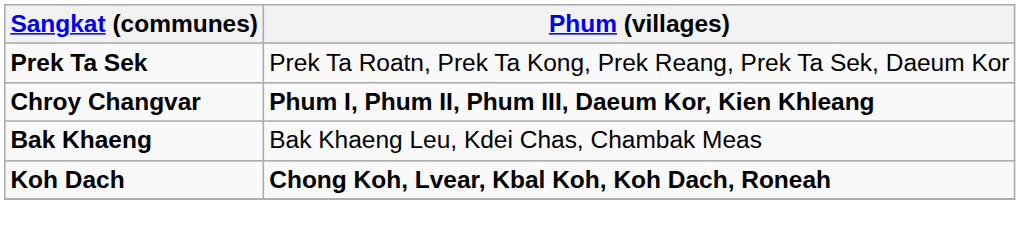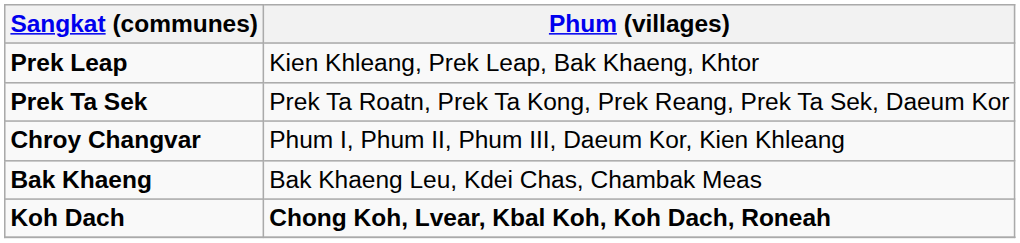 <table class="wikitable">
 <tr>
 <th><a href='#'>Sangkat</a> (communes)</th>
 <th><a href='#'>Phum</a> (villages)</th>
+</tr>
+<tr>
+<td><strong>Prek Leap</strong></td>
+<td>Kien Khleang, Prek Leap, Bak Khaeng, Khtor</td>
 </tr>
 <tr>
 <td><strong>Prek Ta Sek</strong></td>
 <td>Prek Ta Roatn, Prek Ta Kong, Prek Reang, Prek Ta Sek, Daeum Kor</td>
 </tr>
 <tr>
 <td><strong>Chroy Changvar</strong></td>
-<td><strong>Phum I, Phum II, Phum III, Daeum Kor, Kien Khleang</strong></td>
+<td>Phum I, Phum II, Phum III, Daeum Kor, Kien Khleang</td>
 </tr>
 <tr>
 <td><strong>Bak Khaeng</strong></td>
 <td>Bak Khaeng Leu, Kdei Chas, Chambak Meas</td>
 </tr>
 <tr>
 <td><strong>Koh Dach</strong></td>
 <td><strong>Chong Koh, Lvear, Kbal Koh, Koh Dach, Roneah</strong></td>
 </tr>
 <tr>
 </tr>
 </table>
